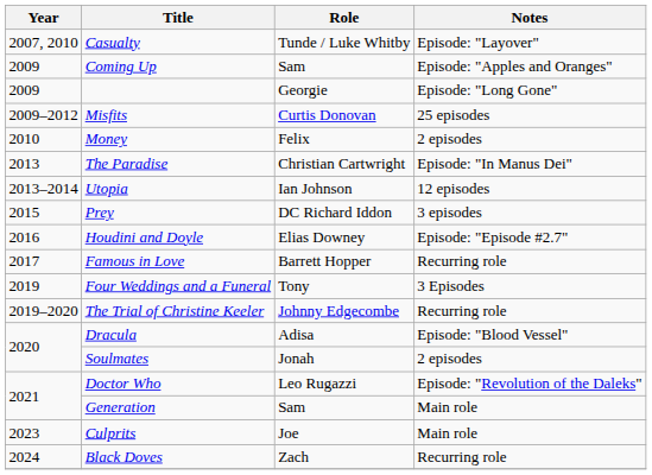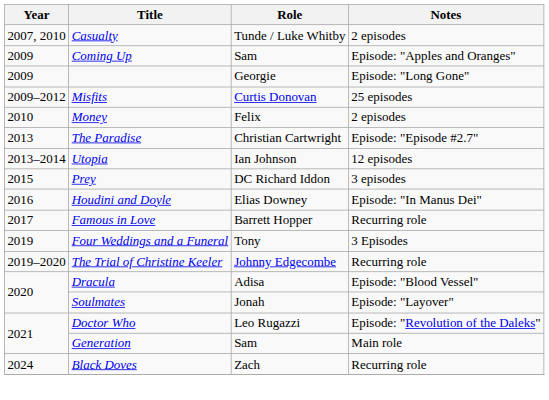 <table class="wikitable sortable">
 <tr>
 <th>Year</th>
 <th>Title</th>
 <th>Role</th>
 <th class="unsortable">Notes</th>
 </tr>
 <tr>
 <td>2007, 2010</td>
 <td><em><a href='#'>Casualty</a></em></td>
 <td>Tunde / Luke Whitby</td>
-<td>Episode: "Layover"</td>
+<td>2 episodes</td>
 </tr>
 <tr>
 <td>2009</td>
 <td><em><a href='#'>Coming Up</a></em></td>
 <td>Sam</td>
 <td>Episode: "Apples and Oranges"</td>
 </tr>
 <tr>
 <td>2009</td>
 <td><em></em></td>
 <td>Georgie</td>
 <td>Episode: "Long Gone"</td>
 </tr>
 <tr>
 <td>2009–2012</td>
 <td><em><a href='#'>Misfits</a></em></td>
 <td><a href='#'>Curtis Donovan</a></td>
 <td>25 episodes</td>
 </tr>
 <tr>
 <td>2010</td>
 <td><em><a href='#'>Money</a></em></td>
 <td>Felix</td>
 <td>2 episodes</td>
 </tr>
 <tr>
 <td>2013</td>
 <td><em><a href='#'>The Paradise</a></em></td>
 <td>Christian Cartwright</td>
-<td>Episode: "In Manus Dei"</td>
+<td>Episode: "Episode #2.7"</td>
 </tr>
 <tr>
 <td>2013–2014</td>
 <td><em><a href='#'>Utopia</a></em></td>
 <td>Ian Johnson</td>
 <td>12 episodes</td>
 </tr>
 <tr>
 <td>2015</td>
 <td><em><a href='#'>Prey</a></em></td>
 <td>DC Richard Iddon</td>
 <td>3 episodes</td>
 </tr>
 <tr>
 <td>2016</td>
 <td><em><a href='#'>Houdini and Doyle</a></em></td>
 <td>Elias Downey</td>
-<td>Episode: "Episode #2.7"</td>
+<td>Episode: "In Manus Dei"</td>
 </tr>
 <tr>
 <td>2017</td>
 <td><em><a href='#'>Famous in Love</a></em></td>
 <td>Barrett Hopper</td>
 <td>Recurring role</td>
 </tr>
 <tr>
 <td>2019</td>
 <td><em><a href='#'>Four Weddings and a Funeral</a></em></td>
 <td>Tony</td>
 <td>3 Episodes</td>
 </tr>
 <tr>
 <td>2019–2020</td>
 <td><em><a href='#'>The Trial of Christine Keeler</a></em></td>
 <td><a href='#'>Johnny Edgecombe</a></td>
 <td>Recurring role</td>
 </tr>
 <tr>
 <td rowspan="2">2020</td>
 <td><em><a href='#'>Dracula</a></em></td>
 <td>Adisa</td>
 <td>Episode: "Blood Vessel"</td>
 </tr>
 <tr>
 <td><em><a href='#'>Soulmates</a></em></td>
 <td>Jonah</td>
-<td>2 episodes</td>
+<td>Episode: "Layover"</td>
 </tr>
 <tr>
 <td rowspan="2">2021</td>
 <td><em><a href='#'>Doctor Who</a></em></td>
 <td>Leo Rugazzi</td>
 <td>Episode: "<a href='#'>Revolution of the Daleks</a>"</td>
 </tr>
 <tr>
 <td><em><a href='#'>Generation</a></em></td>
 <td>Sam</td>
 <td>Main role</td>
 </tr>
 <tr>
-<td>2023</td>
-<td><em><a href='#'>Culprits</a></em></td>
-<td>Joe</td>
-<td>Main role</td>
-</tr>
-<tr>
 <td>2024</td>
 <td><em><a href='#'>Black Doves</a></em></td>
 <td>Zach</td>
 <td>Recurring role</td>
 </tr>
 <tr>
 </tr>
 </table>
